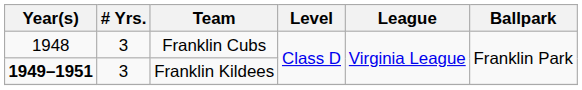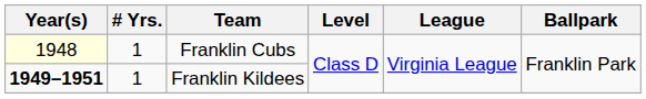 <table class="wikitable" style="text-align:center; font-size: 95%;">
 <tr>
 <th>Year(s)</th>
 <th># Yrs.</th>
 <th>Team</th>
 <th>Level</th>
 <th>League</th>
 <th>Ballpark</th>
 </tr>
 <tr>
-<td>1948</td>
-<td>3</td>
+<td style="background: lightyellow;">1948</td>
+<td>1</td>
 <td>Franklin Cubs</td>
 <td rowspan=2><a href='#'>Class D</a></td>
 <td rowspan=2><a href='#'>Virginia League</a></td>
 <td rowspan=2>Franklin Park</td>
 </tr>
 <tr>
 <td><strong>1949–1951</strong></td>
-<td>3</td>
+<td>1</td>
 <td>Franklin Kildees</td>
 </tr>
 <tr>
 </tr>
 </table>
